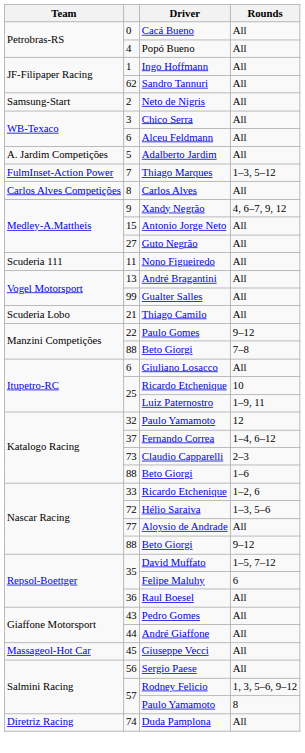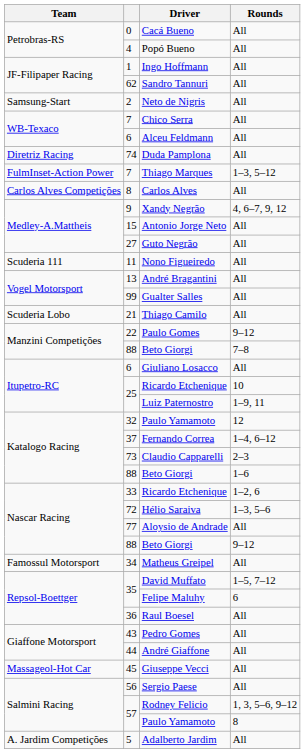 <table class="wikitable" style="font-size: 85%;">
 <tr>
 <th>Team</th>
 <th></th>
 <th>Driver</th>
 <th>Rounds</th>
 </tr>
 <tr>
 <td rowspan=2>Petrobras-RS</td>
 <td>0</td>
 <td><a href='#'>Cacá Bueno</a></td>
 <td>All</td>
 </tr>
 <tr>
 <td>4</td>
 <td>Popó Bueno</td>
 <td>All</td>
 </tr>
 <tr>
 <td rowspan=2>JF-Filipaper Racing</td>
 <td>1</td>
 <td><a href='#'>Ingo Hoffmann</a></td>
 <td>All</td>
 </tr>
 <tr>
 <td>62</td>
 <td><a href='#'>Sandro Tannuri</a></td>
 <td>All</td>
 </tr>
 <tr>
 <td>Samsung-Start</td>
 <td>2</td>
 <td><a href='#'>Neto de Nigris</a></td>
 <td>All</td>
 </tr>
 <tr>
 <td rowspan=2><a href='#'>WB-Texaco</a></td>
-<td>3</td>
+<td>7</td>
 <td><a href='#'>Chico Serra</a></td>
 <td>All</td>
 </tr>
 <tr>
 <td>6</td>
 <td><a href='#'>Alceu Feldmann</a></td>
 <td>All</td>
 </tr>
 <tr>
-<td>A. Jardim Competições</td>
-<td>5</td>
-<td><a href='#'>Adalberto Jardim</a></td>
+<td><a href='#'>Diretriz Racing</a></td>
+<td>74</td>
+<td><a href='#'>Duda Pamplona</a></td>
 <td>All</td>
 </tr>
 <tr>
 <td><a href='#'>FulmInset-Action Power</a></td>
 <td>7</td>
 <td><a href='#'>Thiago Marques</a></td>
 <td>1–3, 5–12</td>
 </tr>
 <tr>
 <td><a href='#'>Carlos Alves Competições</a></td>
 <td>8</td>
 <td><a href='#'>Carlos Alves</a></td>
 <td>All</td>
 </tr>
 <tr>
 <td rowspan=3><a href='#'>Medley-A.Mattheis</a></td>
 <td>9</td>
 <td><a href='#'>Xandy Negrão</a></td>
 <td>4, 6–7, 9, 12</td>
 </tr>
 <tr>
 <td>15</td>
 <td><a href='#'>Antonio Jorge Neto</a></td>
 <td>All</td>
 </tr>
 <tr>
 <td>27</td>
 <td><a href='#'>Guto Negrão</a></td>
 <td>All</td>
 </tr>
 <tr>
 <td>Scuderia 111</td>
 <td>11</td>
 <td><a href='#'>Nono Figueiredo</a></td>
 <td>All</td>
 </tr>
 <tr>
 <td rowspan=2><a href='#'>Vogel Motorsport</a></td>
 <td>13</td>
 <td><a href='#'>André Bragantini</a></td>
 <td>All</td>
 </tr>
 <tr>
 <td>99</td>
 <td><a href='#'>Gualter Salles</a></td>
 <td>All</td>
 </tr>
 <tr>
 <td>Scuderia Lobo</td>
 <td>21</td>
 <td><a href='#'>Thiago Camilo</a></td>
 <td>All</td>
 </tr>
 <tr>
 <td rowspan=2>Manzini Competições</td>
 <td>22</td>
 <td><a href='#'>Paulo Gomes</a></td>
 <td>9–12</td>
 </tr>
 <tr>
 <td>88</td>
 <td><a href='#'>Beto Giorgi</a></td>
 <td>7–8</td>
 </tr>
 <tr>
 <td rowspan=3><a href='#'>Itupetro-RC</a></td>
 <td>6</td>
 <td><a href='#'>Giuliano Losacco</a></td>
 <td>All</td>
 </tr>
 <tr>
 <td rowspan=2 align=right>25</td>
 <td><a href='#'>Ricardo Etchenique</a></td>
 <td>10</td>
 </tr>
 <tr>
 <td><a href='#'>Luiz Paternostro</a></td>
 <td>1–9, 11</td>
 </tr>
 <tr>
 <td rowspan=4>Katalogo Racing</td>
 <td>32</td>
 <td><a href='#'>Paulo Yamamoto</a></td>
 <td>12</td>
 </tr>
 <tr>
 <td>37</td>
 <td><a href='#'>Fernando Correa</a></td>
 <td>1–4, 6–12</td>
 </tr>
 <tr>
 <td>73</td>
 <td><a href='#'>Claudio Capparelli</a></td>
 <td>2–3</td>
 </tr>
 <tr>
 <td>88</td>
 <td><a href='#'>Beto Giorgi</a></td>
 <td>1–6</td>
 </tr>
 <tr>
 <td rowspan=4>Nascar Racing</td>
 <td>33</td>
 <td><a href='#'>Ricardo Etchenique</a></td>
 <td>1–2, 6</td>
 </tr>
 <tr>
 <td>72</td>
 <td><a href='#'>Hélio Saraiva</a></td>
 <td>1–3, 5–6</td>
 </tr>
 <tr>
 <td>77</td>
 <td><a href='#'>Aloysio de Andrade</a></td>
 <td>All</td>
 </tr>
 <tr>
 <td>88</td>
 <td><a href='#'>Beto Giorgi</a></td>
 <td>9–12</td>
 </tr>
 <tr>
+<td>Famossul Motorsport</td>
+<td>34</td>
+<td><a href='#'>Matheus Greipel</a></td>
+<td>All</td>
+</tr>
+<tr>
 <td rowspan=3><a href='#'>Repsol-Boettger</a></td>
 <td rowspan=2 align=right>35</td>
 <td><a href='#'>David Muffato</a></td>
 <td>1–5, 7–12</td>
 </tr>
 <tr>
 <td><a href='#'>Felipe Maluhy</a></td>
 <td>6</td>
 </tr>
 <tr>
 <td>36</td>
 <td><a href='#'>Raul Boesel</a></td>
 <td>All</td>
 </tr>
 <tr>
 <td rowspan=2>Giaffone Motorsport</td>
 <td>43</td>
 <td><a href='#'>Pedro Gomes</a></td>
 <td>All</td>
 </tr>
 <tr>
 <td>44</td>
 <td><a href='#'>André Giaffone</a></td>
 <td>All</td>
 </tr>
 <tr>
 <td><a href='#'>Massageol-Hot Car</a></td>
 <td>45</td>
 <td><a href='#'>Giuseppe Vecci</a></td>
 <td>All</td>
 </tr>
 <tr>
 <td rowspan=3>Salmini Racing</td>
 <td>56</td>
 <td><a href='#'>Sergio Paese</a></td>
 <td>All</td>
 </tr>
 <tr>
 <td rowspan=2 align=right>57</td>
 <td><a href='#'>Rodney Felicio</a></td>
 <td>1, 3, 5–6, 9–12</td>
 </tr>
 <tr>
 <td><a href='#'>Paulo Yamamoto</a></td>
 <td>8</td>
 </tr>
 <tr>
-<td><a href='#'>Diretriz Racing</a></td>
-<td>74</td>
-<td><a href='#'>Duda Pamplona</a></td>
+<td>A. Jardim Competições</td>
+<td>5</td>
+<td><a href='#'>Adalberto Jardim</a></td>
 <td>All</td>
 </tr>
 </table>
